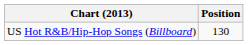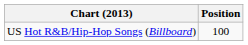 <table class="wikitable">
 <tr>
 <th scope="col">Chart (2013)</th>
 <th scope="col">Position</th>
 </tr>
 <tr>
 <td>US <a href='#'>Hot R&B/Hip-Hop Songs</a> (<em><a href='#'>Billboard</a></em>)</td>
-<td style="text-align:center;">130</td>
+<td style="text-align:center;">100</td>
 </tr>
 </table>
